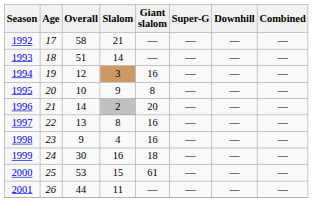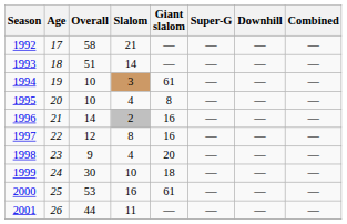 <table class=wikitable style="text-align:center">
 <tr>
 <th>Season</th>
 <th>Age</th>
 <th>Overall</th>
 <th>Slalom</th>
 <th>Giant<br>slalom</th>
 <th>Super-G</th>
 <th>Downhill</th>
 <th>Combined</th>
 </tr>
 <tr>
 <td><a href='#'>1992</a></td>
 <td><em>17</em></td>
 <td>58</td>
 <td>21</td>
 <td>—</td>
 <td>—</td>
 <td>—</td>
 <td>—</td>
 </tr>
 <tr>
 <td><a href='#'>1993</a></td>
 <td><em>18</em></td>
 <td>51</td>
 <td>14</td>
 <td>—</td>
 <td>—</td>
 <td>—</td>
 <td>—</td>
 </tr>
 <tr>
 <td><a href='#'>1994</a></td>
 <td><em>19</em></td>
-<td>12</td>
+<td>10</td>
 <td style="background:#c96;">3</td>
-<td>16</td>
+<td>61</td>
 <td>—</td>
 <td>—</td>
 <td>—</td>
 </tr>
 <tr>
 <td><a href='#'>1995</a></td>
 <td><em>20</em></td>
 <td>10</td>
-<td>9</td>
+<td>4</td>
 <td>8</td>
 <td>—</td>
 <td>—</td>
 <td>—</td>
 </tr>
 <tr>
 <td><a href='#'>1996</a></td>
 <td><em>21</em></td>
 <td>14</td>
 <td bgcolor="silver">2</td>
-<td>20</td>
+<td>16</td>
 <td>—</td>
 <td>—</td>
 <td>—</td>
 </tr>
 <tr>
 <td><a href='#'>1997</a></td>
 <td><em>22</em></td>
-<td>13</td>
+<td>12</td>
 <td>8</td>
 <td>16</td>
 <td>—</td>
 <td>—</td>
 <td>—</td>
 </tr>
 <tr>
 <td><a href='#'>1998</a></td>
 <td><em>23</em></td>
 <td>9</td>
 <td>4</td>
-<td>16</td>
+<td>20</td>
 <td>—</td>
 <td>—</td>
 <td>—</td>
 </tr>
 <tr>
 <td><a href='#'>1999</a></td>
 <td><em>24</em></td>
 <td>30</td>
-<td>16</td>
+<td>10</td>
 <td>18</td>
 <td>—</td>
 <td>—</td>
 <td>—</td>
 </tr>
 <tr>
 <td><a href='#'>2000</a></td>
 <td><em>25</em></td>
 <td>53</td>
-<td>15</td>
+<td>16</td>
 <td>61</td>
 <td>—</td>
 <td>—</td>
 <td>—</td>
 </tr>
 <tr>
 <td><a href='#'>2001</a></td>
 <td><em>26</em></td>
 <td>44</td>
 <td>11</td>
 <td>—</td>
 <td>—</td>
 <td>—</td>
 <td>—</td>
 </tr>
 <tr>
 </tr>
 </table>
